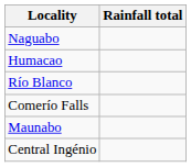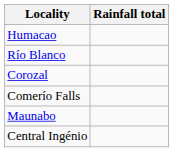 <table class="wikitable sortable plainrowheaders floatright">
 <tr>
 <th scope="col">Locality</th>
 <th scope="col">Rainfall total</th>
-</tr>
-<tr>
-<td><a href='#'>Naguabo</a></td>
-<td></td>
 </tr>
 <tr>
 <td><a href='#'>Humacao</a></td>
 <td></td>
 </tr>
 <tr>
 <td><a href='#'>Río Blanco</a></td>
+<td></td>
+</tr>
+<tr>
+<td><a href='#'>Corozal</a></td>
 <td></td>
 </tr>
 <tr>
 <td>Comerío Falls</td>
 <td></td>
 </tr>
 <tr>
 <td><a href='#'>Maunabo</a></td>
 <td></td>
 </tr>
 <tr>
 <td>Central Ingénio</td>
 <td></td>
 </tr>
 </table>
